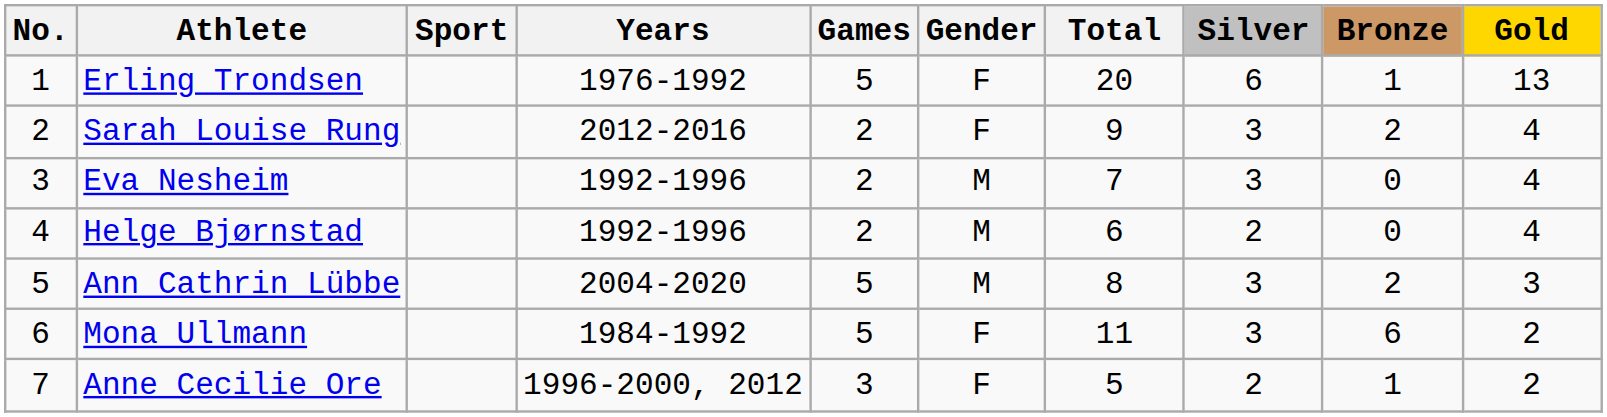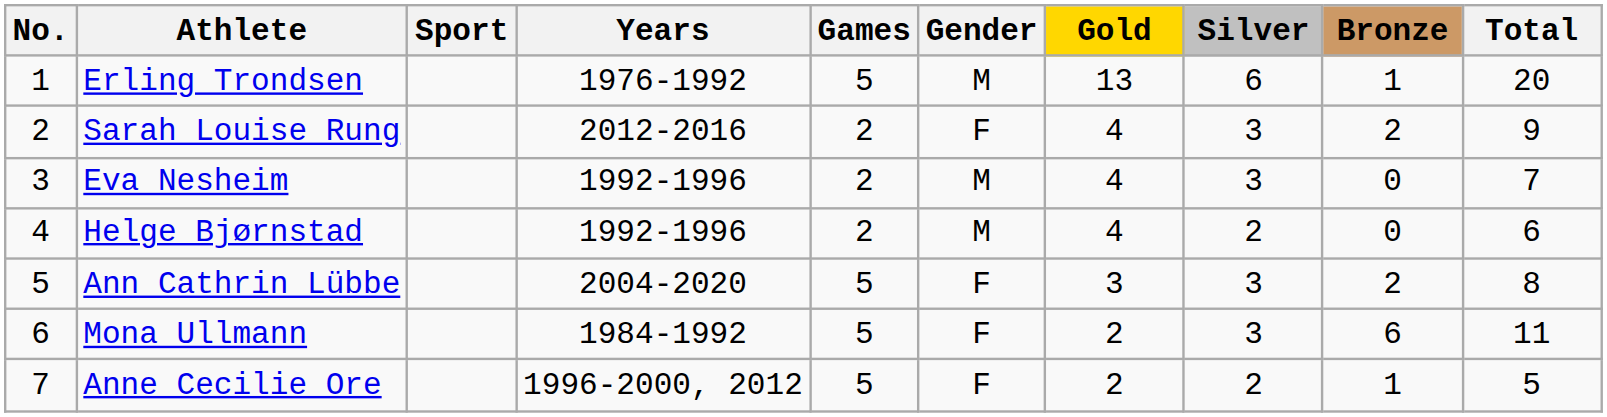 <table class="wikitable sortable">
 <tr>
 <th>No.</th>
 <th>Athlete</th>
 <th>Sport</th>
 <th>Years</th>
 <th>Games</th>
 <th>Gender</th>
-<th style="width:4.0em;">Total</th>
+<th style="background:gold; width:4.0em; font-weight:bold;">Gold</th>
 <th style="background:silver; width:4.0em; font-weight:bold;">Silver</th>
 <th style="background:#c96; width:4.0em; font-weight:bold;">Bronze</th>
-<th style="background:gold; width:4.0em; font-weight:bold;">Gold</th>
+<th style="width:4.0em;">Total</th>
 </tr>
 <tr align=center>
 <td>1</td>
 <td align=left><a href='#'>Erling Trondsen</a></td>
 <td align=left></td>
 <td>1976-1992</td>
 <td>5</td>
-<td>F</td>
-<td>20</td>
+<td>M</td>
+<td>13</td>
 <td>6</td>
 <td>1</td>
-<td>13</td>
+<td>20</td>
 </tr>
 <tr align=center>
 <td>2</td>
 <td align=left><a href='#'>Sarah Louise Rung</a></td>
 <td align=left></td>
 <td>2012-2016</td>
 <td>2</td>
 <td>F</td>
-<td>9</td>
+<td>4</td>
 <td>3</td>
 <td>2</td>
-<td>4</td>
+<td>9</td>
 </tr>
 <tr align=center>
 <td>3</td>
 <td align=left><a href='#'>Eva Nesheim</a></td>
 <td align=left></td>
 <td>1992-1996</td>
 <td>2</td>
 <td>M</td>
-<td>7</td>
+<td>4</td>
 <td>3</td>
 <td>0</td>
-<td>4</td>
+<td>7</td>
 </tr>
 <tr align=center>
 <td>4</td>
 <td align=left><a href='#'>Helge Bjørnstad</a></td>
 <td align=left></td>
 <td>1992-1996</td>
 <td>2</td>
 <td>M</td>
-<td>6</td>
+<td>4</td>
 <td>2</td>
 <td>0</td>
-<td>4</td>
+<td>6</td>
 </tr>
 <tr align=center>
 <td>5</td>
 <td align=left><a href='#'>Ann Cathrin Lübbe</a></td>
 <td align=left></td>
 <td>2004-2020</td>
 <td>5</td>
-<td>M</td>
-<td>8</td>
+<td>F</td>
+<td>3</td>
 <td>3</td>
 <td>2</td>
-<td>3</td>
+<td>8</td>
 </tr>
 <tr align=center>
 <td>6</td>
 <td align=left><a href='#'>Mona Ullmann</a></td>
 <td align=left></td>
 <td>1984-1992</td>
 <td>5</td>
 <td>F</td>
-<td>11</td>
+<td>2</td>
 <td>3</td>
 <td>6</td>
-<td>2</td>
+<td>11</td>
 </tr>
 <tr align=center>
 <td>7</td>
 <td align=left><a href='#'>Anne Cecilie Ore</a></td>
 <td align=left></td>
 <td>1996-2000, 2012</td>
-<td>3</td>
+<td>5</td>
 <td>F</td>
-<td>5</td>
+<td>2</td>
 <td>2</td>
 <td>1</td>
-<td>2</td>
+<td>5</td>
 </tr>
 </table>
